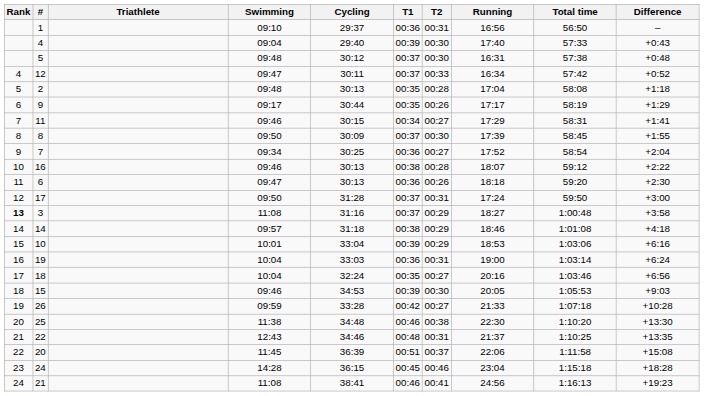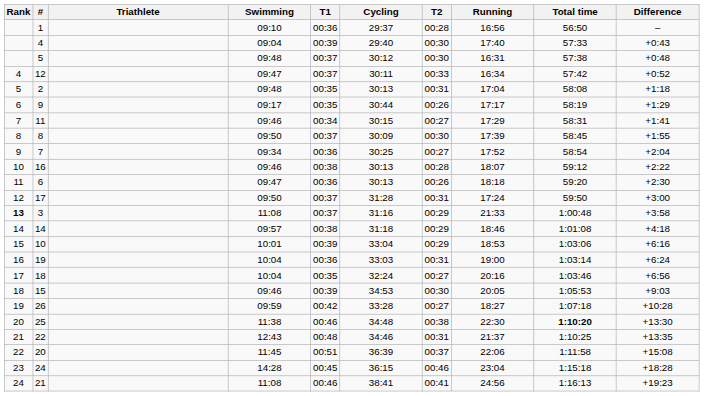 <table class="wikitable sortable" style="text-align:center">
 <tr>
 <th>Rank</th>
 <th>#</th>
 <th style="width:18em">Triathlete</th>
 <th style="width:8em">Swimming</th>
+<th>T1</th>
 <th style="width:8em">Cycling</th>
-<th>T1</th>
 <th>T2</th>
 <th style="width:8em">Running</th>
 <th style="width:8em">Total time</th>
 <th style="width:8em">Difference</th>
 </tr>
 <tr>
 <td></td>
 <td>1</td>
 <td align=left></td>
 <td>09:10</td>
+<td>00:36</td>
 <td>29:37</td>
-<td>00:36</td>
-<td>00:31</td>
+<td>00:28</td>
 <td>16:56</td>
 <td>56:50</td>
 <td>–</td>
 </tr>
 <tr>
 <td></td>
 <td>4</td>
 <td align=left></td>
 <td>09:04</td>
+<td>00:39</td>
 <td>29:40</td>
-<td>00:39</td>
 <td>00:30</td>
 <td>17:40</td>
 <td>57:33</td>
 <td>+0:43</td>
 </tr>
 <tr>
 <td></td>
 <td>5</td>
 <td align=left></td>
 <td>09:48</td>
+<td>00:37</td>
 <td>30:12</td>
-<td>00:37</td>
 <td>00:30</td>
 <td>16:31</td>
 <td>57:38</td>
 <td>+0:48</td>
 </tr>
 <tr>
 <td>4</td>
 <td>12</td>
 <td align=left></td>
 <td>09:47</td>
+<td>00:37</td>
 <td>30:11</td>
-<td>00:37</td>
 <td>00:33</td>
 <td>16:34</td>
 <td>57:42</td>
 <td>+0:52</td>
 </tr>
 <tr>
 <td>5</td>
 <td>2</td>
 <td align=left></td>
 <td>09:48</td>
+<td>00:35</td>
 <td>30:13</td>
-<td>00:35</td>
-<td>00:28</td>
+<td>00:31</td>
 <td>17:04</td>
 <td>58:08</td>
 <td>+1:18</td>
 </tr>
 <tr>
 <td>6</td>
 <td>9</td>
 <td align=left></td>
 <td>09:17</td>
+<td>00:35</td>
 <td>30:44</td>
-<td>00:35</td>
 <td>00:26</td>
 <td>17:17</td>
 <td>58:19</td>
 <td>+1:29</td>
 </tr>
 <tr>
 <td>7</td>
 <td>11</td>
 <td align=left></td>
 <td>09:46</td>
+<td>00:34</td>
 <td>30:15</td>
-<td>00:34</td>
 <td>00:27</td>
 <td>17:29</td>
 <td>58:31</td>
 <td>+1:41</td>
 </tr>
 <tr>
 <td>8</td>
 <td>8</td>
 <td align=left></td>
 <td>09:50</td>
+<td>00:37</td>
 <td>30:09</td>
-<td>00:37</td>
 <td>00:30</td>
 <td>17:39</td>
 <td>58:45</td>
 <td>+1:55</td>
 </tr>
 <tr>
 <td>9</td>
 <td>7</td>
 <td align=left></td>
 <td>09:34</td>
+<td>00:36</td>
 <td>30:25</td>
-<td>00:36</td>
 <td>00:27</td>
 <td>17:52</td>
 <td>58:54</td>
 <td>+2:04</td>
 </tr>
 <tr>
 <td>10</td>
 <td>16</td>
 <td align=left></td>
 <td>09:46</td>
+<td>00:38</td>
 <td>30:13</td>
-<td>00:38</td>
 <td>00:28</td>
 <td>18:07</td>
 <td>59:12</td>
 <td>+2:22</td>
 </tr>
 <tr>
 <td>11</td>
 <td>6</td>
 <td align=left></td>
 <td>09:47</td>
+<td>00:36</td>
 <td>30:13</td>
-<td>00:36</td>
 <td>00:26</td>
 <td>18:18</td>
 <td>59:20</td>
 <td>+2:30</td>
 </tr>
 <tr>
 <td>12</td>
 <td>17</td>
 <td align=left></td>
 <td>09:50</td>
+<td>00:37</td>
 <td>31:28</td>
-<td>00:37</td>
 <td>00:31</td>
 <td>17:24</td>
 <td>59:50</td>
 <td>+3:00</td>
 </tr>
 <tr>
 <td><strong>13</strong></td>
 <td>3</td>
 <td align=left></td>
 <td>11:08</td>
+<td>00:37</td>
 <td>31:16</td>
-<td>00:37</td>
 <td>00:29</td>
-<td>18:27</td>
+<td>21:33</td>
 <td>1:00:48</td>
 <td>+3:58</td>
 </tr>
 <tr>
 <td>14</td>
 <td>14</td>
 <td align=left></td>
 <td>09:57</td>
+<td>00:38</td>
 <td>31:18</td>
-<td>00:38</td>
 <td>00:29</td>
 <td>18:46</td>
 <td>1:01:08</td>
 <td>+4:18</td>
 </tr>
 <tr>
 <td>15</td>
 <td>10</td>
 <td align=left></td>
 <td>10:01</td>
+<td>00:39</td>
 <td>33:04</td>
-<td>00:39</td>
 <td>00:29</td>
 <td>18:53</td>
 <td>1:03:06</td>
 <td>+6:16</td>
 </tr>
 <tr>
 <td>16</td>
 <td>19</td>
 <td align=left></td>
 <td>10:04</td>
+<td>00:36</td>
 <td>33:03</td>
-<td>00:36</td>
 <td>00:31</td>
 <td>19:00</td>
 <td>1:03:14</td>
 <td>+6:24</td>
 </tr>
 <tr>
 <td>17</td>
 <td>18</td>
 <td align=left></td>
 <td>10:04</td>
+<td>00:35</td>
 <td>32:24</td>
-<td>00:35</td>
 <td>00:27</td>
 <td>20:16</td>
 <td>1:03:46</td>
 <td>+6:56</td>
 </tr>
 <tr>
 <td>18</td>
 <td>15</td>
 <td align=left></td>
 <td>09:46</td>
+<td>00:39</td>
 <td>34:53</td>
-<td>00:39</td>
 <td>00:30</td>
 <td>20:05</td>
 <td>1:05:53</td>
 <td>+9:03</td>
 </tr>
 <tr>
 <td>19</td>
 <td>26</td>
 <td align=left></td>
 <td>09:59</td>
+<td>00:42</td>
 <td>33:28</td>
-<td>00:42</td>
 <td>00:27</td>
-<td>21:33</td>
+<td>18:27</td>
 <td>1:07:18</td>
 <td>+10:28</td>
 </tr>
 <tr>
 <td>20</td>
 <td>25</td>
 <td align=left></td>
 <td>11:38</td>
+<td>00:46</td>
 <td>34:48</td>
-<td>00:46</td>
 <td>00:38</td>
 <td>22:30</td>
-<td>1:10:20</td>
+<td><strong>1:10:20</strong></td>
 <td>+13:30</td>
 </tr>
 <tr>
 <td>21</td>
 <td>22</td>
 <td align=left></td>
 <td>12:43</td>
+<td>00:48</td>
 <td>34:46</td>
-<td>00:48</td>
 <td>00:31</td>
 <td>21:37</td>
 <td>1:10:25</td>
 <td>+13:35</td>
 </tr>
 <tr>
 <td>22</td>
 <td>20</td>
 <td align=left></td>
 <td>11:45</td>
+<td>00:51</td>
 <td>36:39</td>
-<td>00:51</td>
 <td>00:37</td>
 <td>22:06</td>
 <td>1:11:58</td>
 <td>+15:08</td>
 </tr>
 <tr>
 <td>23</td>
 <td>24</td>
 <td align=left></td>
 <td>14:28</td>
+<td>00:45</td>
 <td>36:15</td>
-<td>00:45</td>
 <td>00:46</td>
 <td>23:04</td>
 <td>1:15:18</td>
 <td>+18:28</td>
 </tr>
 <tr>
 <td>24</td>
 <td>21</td>
 <td align=left></td>
 <td>11:08</td>
+<td>00:46</td>
 <td>38:41</td>
-<td>00:46</td>
 <td>00:41</td>
 <td>24:56</td>
 <td>1:16:13</td>
 <td>+19:23</td>
 </tr>
 </table>
